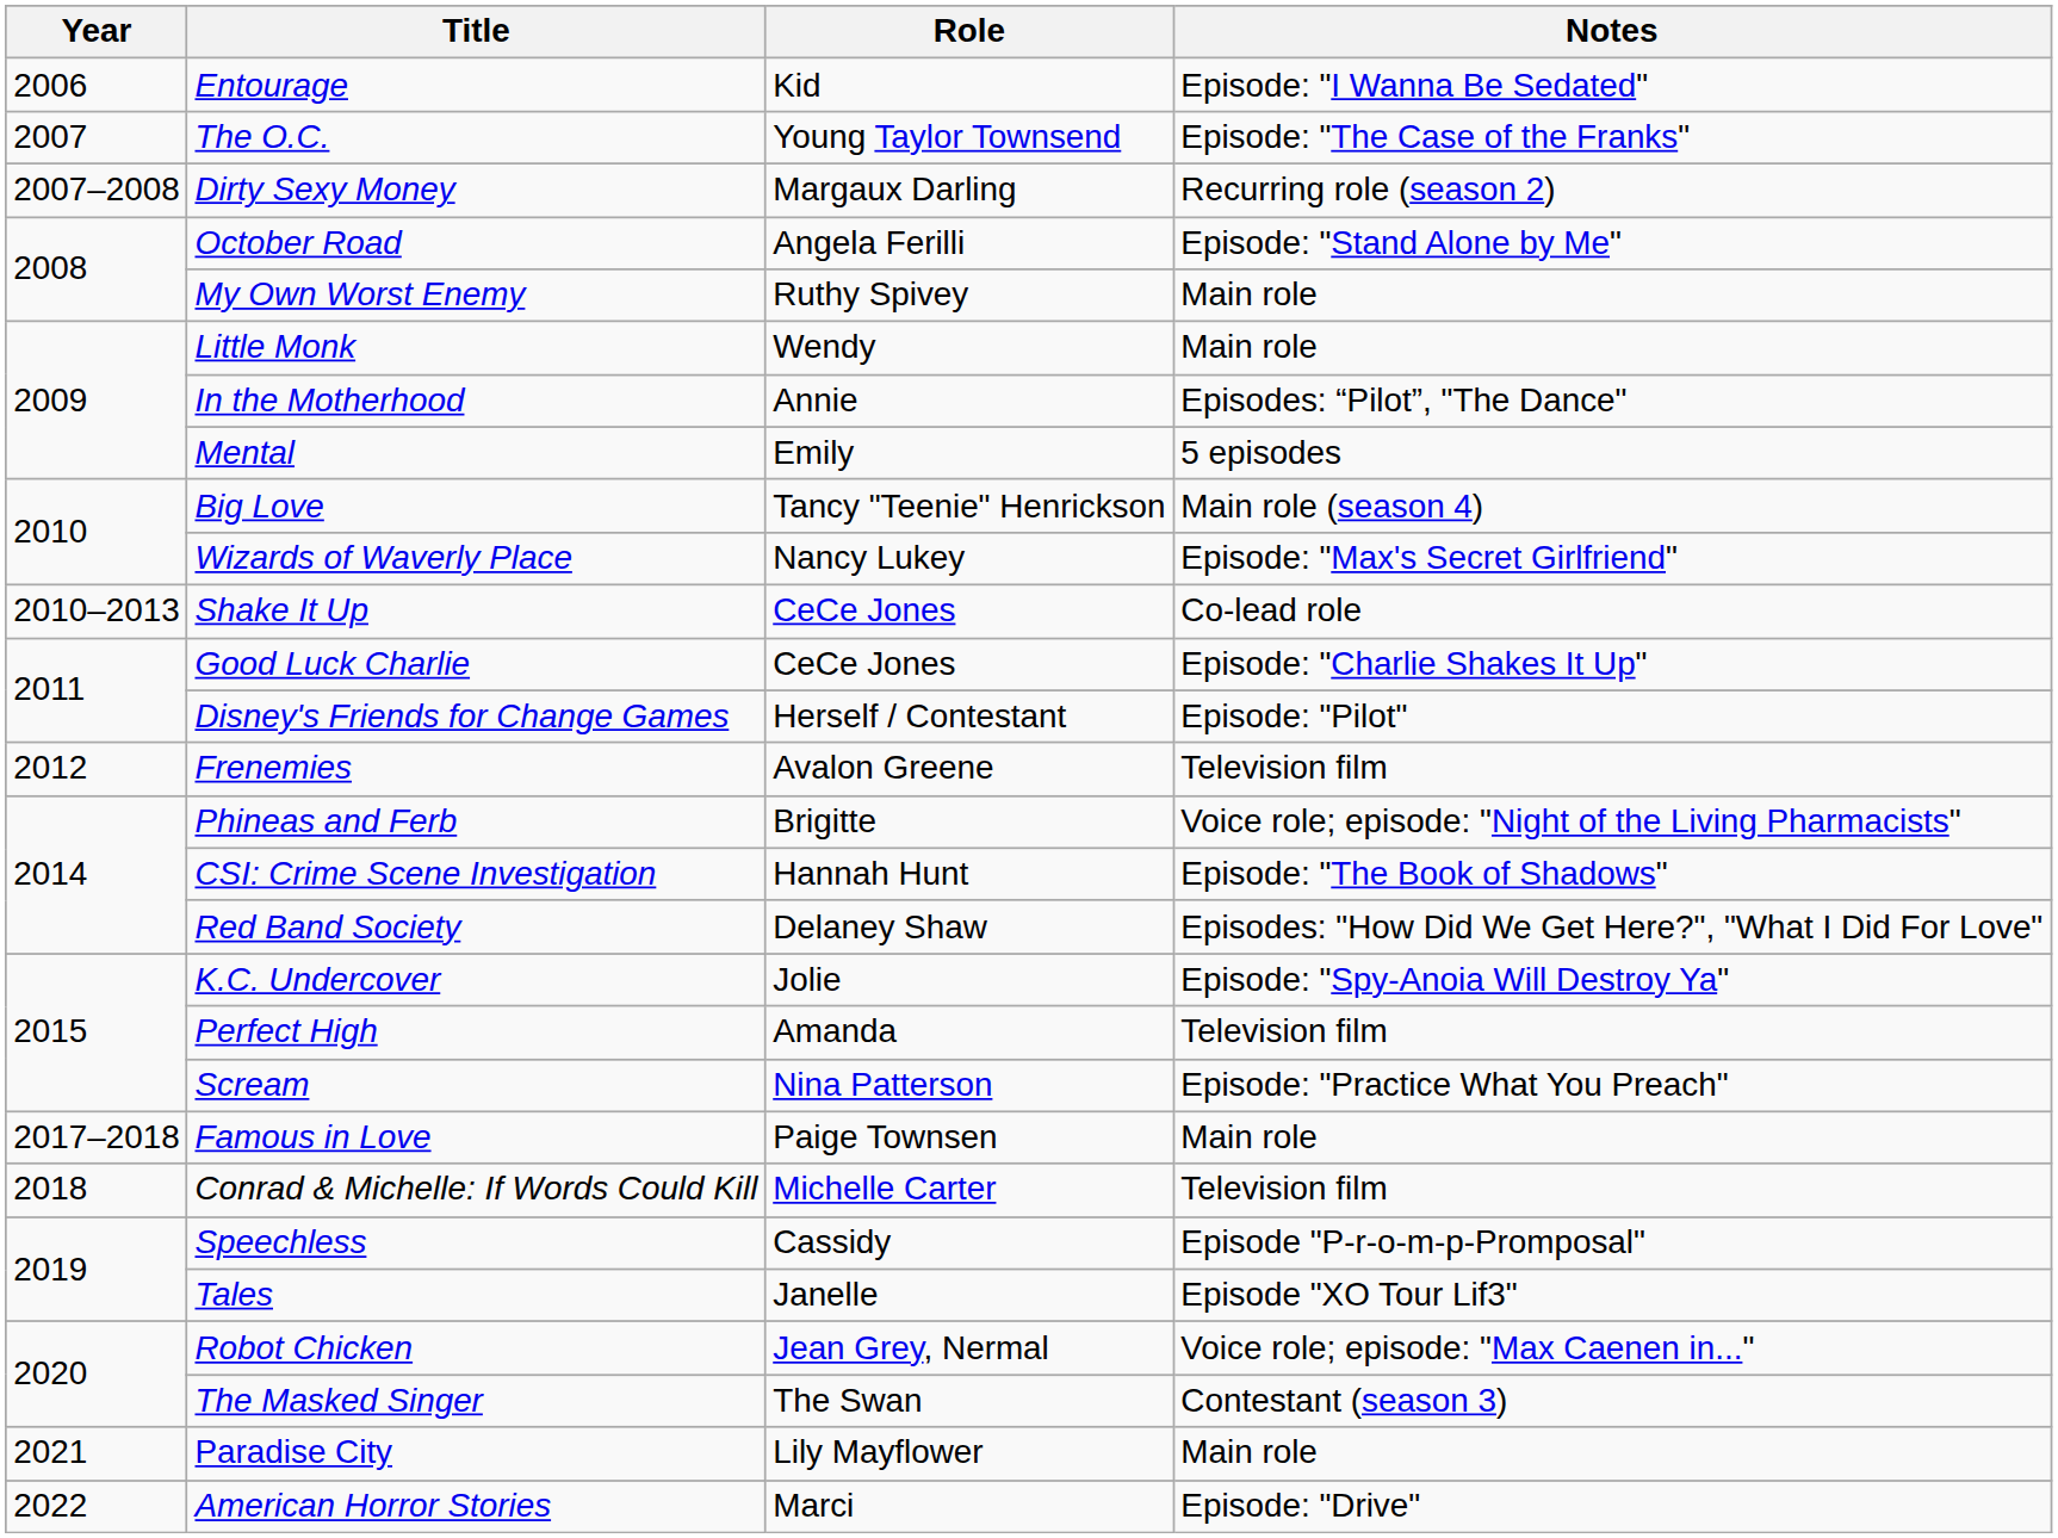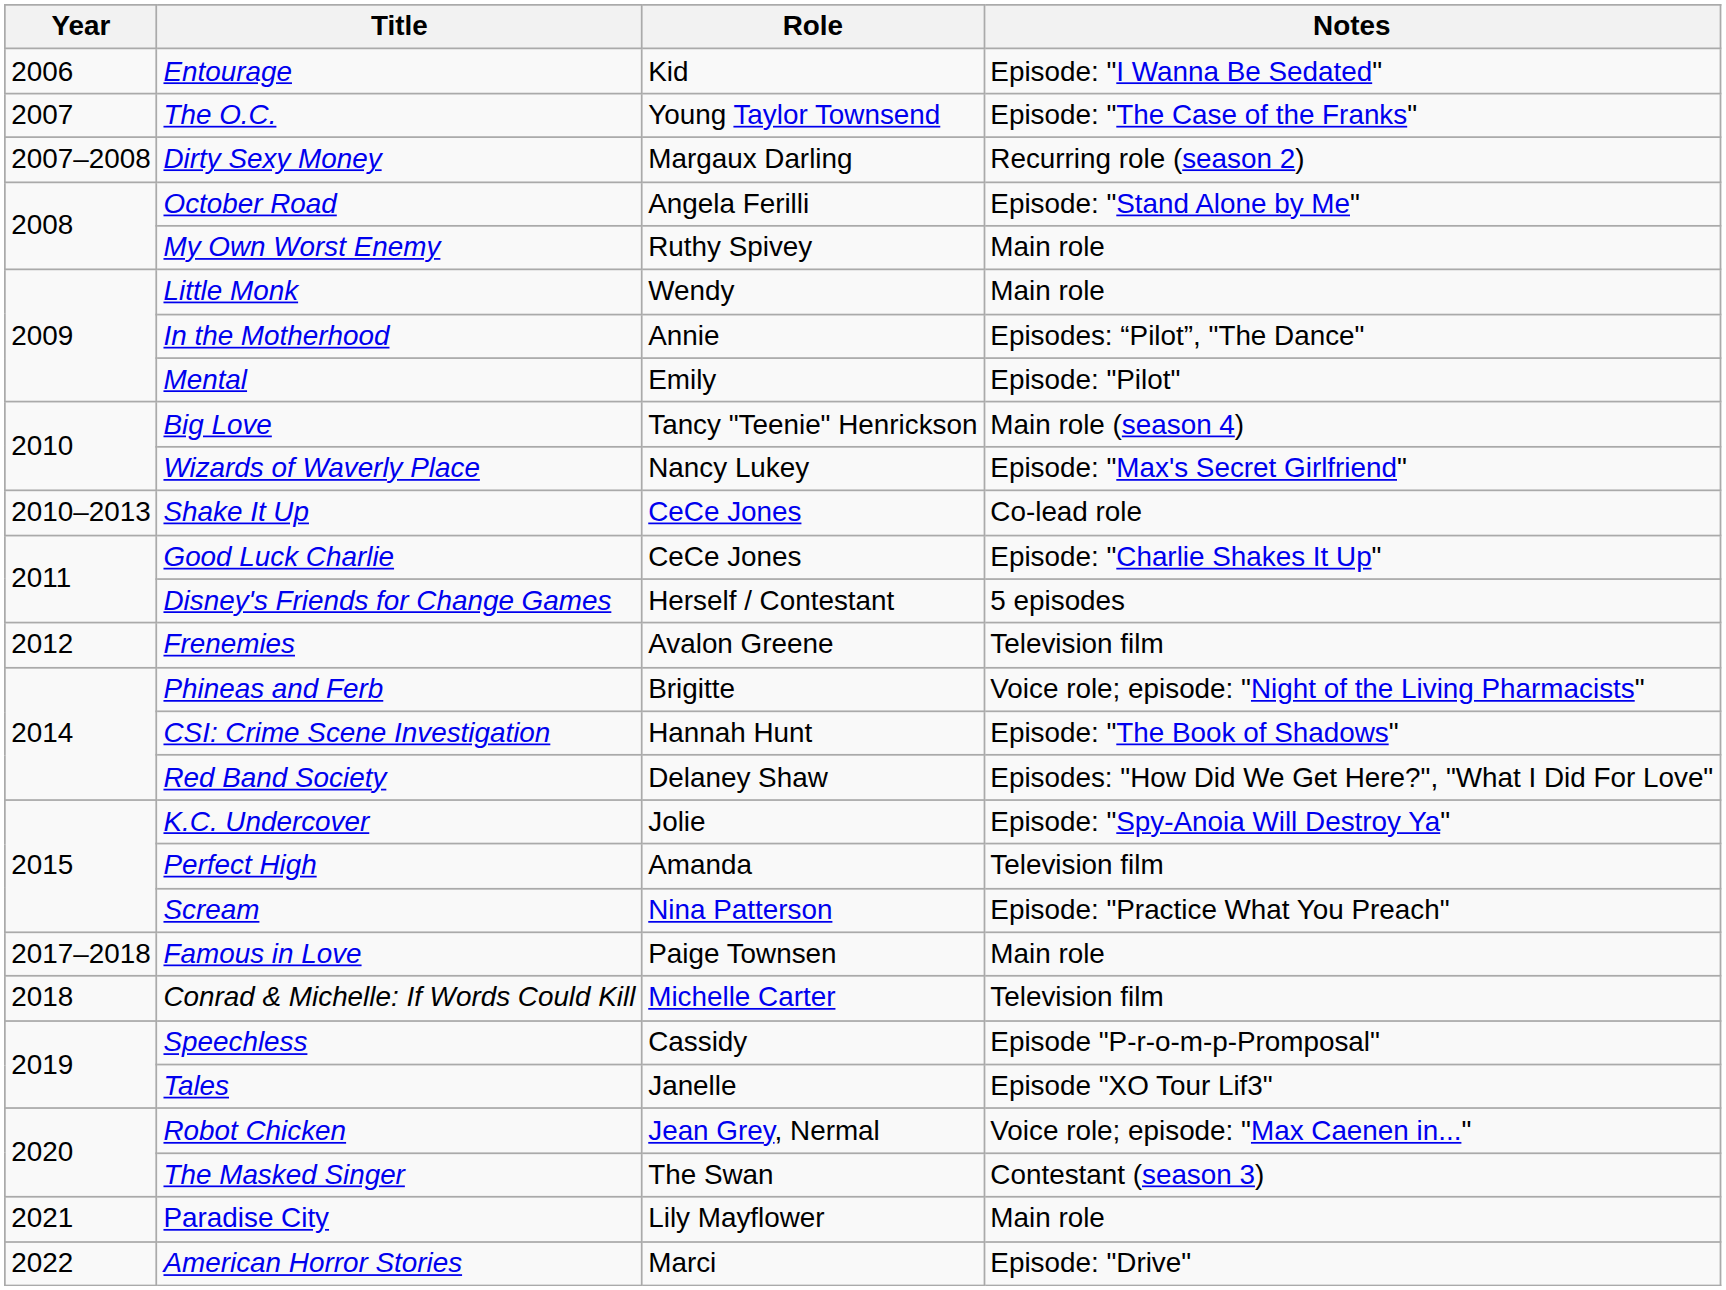 <table class="wikitable sortable">
 <tr>
 <th>Year</th>
 <th>Title</th>
 <th>Role</th>
 <th class="unsortable">Notes</th>
 </tr>
 <tr>
 <td>2006</td>
 <td><em><a href='#'>Entourage</a></em></td>
 <td>Kid</td>
 <td>Episode: "<a href='#'>I Wanna Be Sedated</a>"</td>
 </tr>
 <tr>
 <td>2007</td>
 <td><em><a href='#'>The O.C.</a></em></td>
 <td>Young <a href='#'>Taylor Townsend</a></td>
 <td>Episode: "<a href='#'>The Case of the Franks</a>"</td>
 </tr>
 <tr>
 <td>2007–2008</td>
 <td><em><a href='#'>Dirty Sexy Money</a></em></td>
 <td>Margaux Darling</td>
 <td>Recurring role (<a href='#'>season 2</a>)</td>
 </tr>
 <tr>
 <td rowspan="2">2008</td>
 <td><em><a href='#'>October Road</a></em></td>
 <td>Angela Ferilli</td>
 <td>Episode: "<a href='#'>Stand Alone by Me</a>"</td>
 </tr>
 <tr>
 <td><em><a href='#'>My Own Worst Enemy</a></em></td>
 <td>Ruthy Spivey</td>
 <td>Main role</td>
 </tr>
 <tr>
 <td rowspan="3">2009</td>
 <td><em><a href='#'>Little Monk</a></em></td>
 <td>Wendy</td>
 <td>Main role</td>
 </tr>
 <tr>
 <td><em><a href='#'>In the Motherhood</a></em></td>
 <td>Annie</td>
 <td>Episodes: “Pilot”, "The Dance"</td>
 </tr>
 <tr>
 <td><em><a href='#'>Mental</a></em></td>
 <td>Emily</td>
-<td>5 episodes</td>
+<td>Episode: "Pilot"</td>
 </tr>
 <tr>
 <td rowspan="2">2010</td>
 <td><em><a href='#'>Big Love</a></em></td>
 <td>Tancy "Teenie" Henrickson</td>
 <td>Main role (<a href='#'>season 4</a>)</td>
 </tr>
 <tr>
 <td><em><a href='#'>Wizards of Waverly Place</a></em></td>
 <td>Nancy Lukey</td>
 <td>Episode: "<a href='#'>Max's Secret Girlfriend</a>"</td>
 </tr>
 <tr>
 <td>2010–2013</td>
 <td><em><a href='#'>Shake It Up</a></em></td>
 <td><a href='#'>CeCe Jones</a></td>
 <td>Co-lead role</td>
 </tr>
 <tr>
 <td rowspan="2">2011</td>
 <td><em><a href='#'>Good Luck Charlie</a></em></td>
 <td>CeCe Jones</td>
 <td>Episode: "<a href='#'>Charlie Shakes It Up</a>"</td>
 </tr>
 <tr>
 <td><em><a href='#'>Disney's Friends for Change Games</a></em></td>
 <td>Herself / Contestant</td>
-<td>Episode: "Pilot"</td>
+<td>5 episodes</td>
 </tr>
 <tr>
 <td>2012</td>
 <td><em><a href='#'>Frenemies</a></em></td>
 <td>Avalon Greene</td>
 <td>Television film</td>
 </tr>
 <tr>
 <td rowspan="3">2014</td>
 <td><em><a href='#'>Phineas and Ferb</a></em></td>
 <td>Brigitte</td>
 <td>Voice role; episode: "<a href='#'>Night of the Living Pharmacists</a>"</td>
 </tr>
 <tr>
 <td><em><a href='#'>CSI: Crime Scene Investigation</a></em></td>
 <td>Hannah Hunt</td>
 <td>Episode: "<a href='#'>The Book of Shadows</a>"</td>
 </tr>
 <tr>
 <td><em><a href='#'>Red Band Society</a></em></td>
 <td>Delaney Shaw</td>
 <td>Episodes: "How Did We Get Here?", "What I Did For Love"</td>
 </tr>
 <tr>
 <td rowspan="3">2015</td>
 <td><em><a href='#'>K.C. Undercover</a></em></td>
 <td>Jolie</td>
 <td>Episode: "<a href='#'>Spy-Anoia Will Destroy Ya</a>"</td>
 </tr>
 <tr>
 <td><em><a href='#'>Perfect High</a></em></td>
 <td>Amanda</td>
 <td>Television film</td>
 </tr>
 <tr>
 <td><em><a href='#'>Scream</a></em></td>
 <td><a href='#'>Nina Patterson</a></td>
 <td>Episode: "Practice What You Preach"</td>
 </tr>
 <tr>
 <td>2017–2018</td>
 <td><em><a href='#'>Famous in Love</a></em></td>
 <td>Paige Townsen</td>
 <td>Main role</td>
 </tr>
 <tr>
 <td>2018</td>
 <td><em>Conrad & Michelle: If Words Could Kill</em></td>
 <td><a href='#'>Michelle Carter</a></td>
 <td>Television film</td>
 </tr>
 <tr>
 <td rowspan="2">2019</td>
 <td><em><a href='#'>Speechless</a></em></td>
 <td>Cassidy</td>
 <td>Episode "P-r-o-m-p-Promposal"</td>
 </tr>
 <tr>
 <td><em><a href='#'>Tales</a></em></td>
 <td>Janelle</td>
 <td>Episode "XO Tour Lif3"</td>
 </tr>
 <tr>
 <td rowspan="2">2020</td>
 <td><em><a href='#'>Robot Chicken</a></em></td>
 <td><a href='#'>Jean Grey</a>, Nermal</td>
 <td>Voice role; episode: "<a href='#'>Max Caenen in...</a>"</td>
 </tr>
 <tr>
 <td><em><a href='#'>The Masked Singer</a></em></td>
 <td>The Swan</td>
 <td>Contestant (<a href='#'>season 3</a>)</td>
 </tr>
 <tr>
 <td>2021</td>
 <td><em><a href='#'></em>Paradise City<em></a></em></td>
 <td>Lily Mayflower</td>
 <td>Main role</td>
 </tr>
 <tr>
 <td>2022</td>
 <td><em><a href='#'>American Horror Stories</a></em></td>
 <td>Marci</td>
 <td>Episode: "Drive"</td>
 </tr>
 </table>
